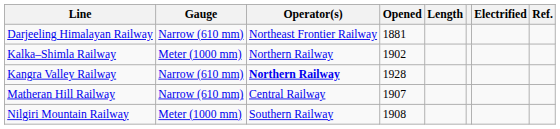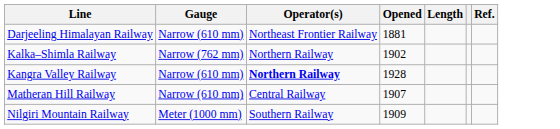 <table class="wikitable" style="font-size:small;">
 <tr>
 <th>Line</th>
 <th>Gauge</th>
 <th>Operator(s)</th>
 <th>Opened</th>
 <th>Length</th>
 <th></th>
-<th>Electrified</th>
 <th>Ref.</th>
 </tr>
 <tr>
 <td><a href='#'>Darjeeling Himalayan Railway</a></td>
 <td><a href='#'>Narrow (610 mm)</a></td>
 <td><a href='#'>Northeast Frontier Railway</a></td>
 <td>1881</td>
 <td></td>
 <td></td>
 <td></td>
-<td></td>
 </tr>
 <tr>
 <td><a href='#'>Kalka–Shimla Railway</a></td>
-<td><a href='#'>Meter (1000 mm)</a></td>
+<td><a href='#'>Narrow (762 mm)</a></td>
 <td><a href='#'>Northern Railway</a></td>
 <td>1902</td>
-<td></td>
 <td></td>
 <td></td>
 <td></td>
 </tr>
 <tr>
 <td><a href='#'>Kangra Valley Railway</a></td>
 <td><a href='#'>Narrow (610 mm)</a></td>
 <td><strong><a href='#'>Northern Railway</a></strong></td>
 <td>1928</td>
 <td></td>
 <td></td>
 <td></td>
-<td></td>
 </tr>
 <tr>
 <td><a href='#'>Matheran Hill Railway</a></td>
 <td><a href='#'>Narrow (610 mm)</a></td>
 <td><a href='#'>Central Railway</a></td>
 <td>1907</td>
 <td></td>
 <td></td>
 <td></td>
-<td></td>
 </tr>
 <tr>
 <td><a href='#'>Nilgiri Mountain Railway</a></td>
 <td><a href='#'>Meter (1000 mm)</a></td>
 <td><a href='#'>Southern Railway</a></td>
-<td>1908</td>
-<td></td>
+<td>1909</td>
 <td></td>
 <td></td>
 <td></td>
 </tr>
 </table>
